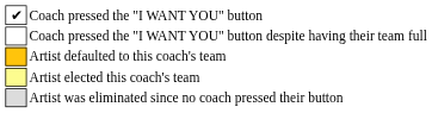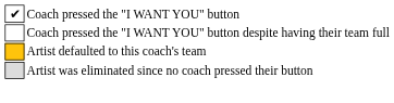 <table class="toccolours" style="font-size: 100%">
 <tr>
 <td style="background: white; border:1px solid black"> ✔ </td>
 <td>Coach pressed the "I WANT YOU" button</td>
 </tr>
 <tr>
 <td style="background: white; border:1px solid black">  </td>
 <td>Coach pressed the "I WANT YOU" button despite having their team full</td>
 </tr>
 <tr>
 <td style="background:#ffc40c; border:1px solid black">    </td>
 <td>Artist defaulted to this coach's team</td>
 </tr>
 <tr>
-<td style="background:#fdfc8f; border:1px solid black">    </td>
-<td>Artist elected this coach's team</td>
-</tr>
-<tr>
 <td style="background:#dcdcdc; border:1px solid black">    </td>
 <td>Artist was eliminated since no coach pressed their button</td>
 </tr>
 </table>
